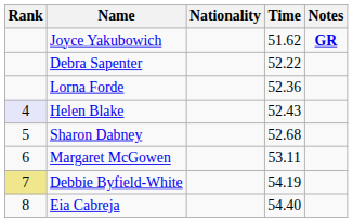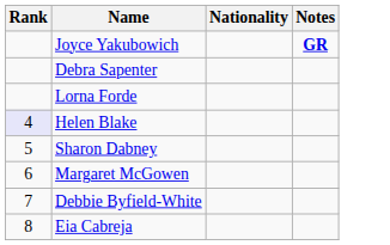 <table class="wikitable sortable" style="text-align:center">
 <tr>
 <th>Rank</th>
 <th>Name</th>
 <th>Nationality</th>
-<th>Time</th>
 <th>Notes</th>
 </tr>
 <tr>
 <td></td>
 <td align=left><a href='#'>Joyce Yakubowich</a></td>
 <td align=left></td>
-<td>51.62</td>
 <td><strong><a href='#'>GR</a></strong></td>
 </tr>
 <tr>
 <td></td>
 <td align=left><a href='#'>Debra Sapenter</a></td>
 <td align=left></td>
-<td>52.22</td>
 <td></td>
 </tr>
 <tr>
 <td></td>
 <td align=left><a href='#'>Lorna Forde</a></td>
 <td align=left></td>
-<td>52.36</td>
 <td></td>
 </tr>
 <tr>
 <td style="background: lavender;">4</td>
 <td align=left><a href='#'>Helen Blake</a></td>
 <td align=left></td>
-<td>52.43</td>
 <td></td>
 </tr>
 <tr>
 <td>5</td>
 <td align=left><a href='#'>Sharon Dabney</a></td>
 <td align=left></td>
-<td>52.68</td>
 <td></td>
 </tr>
 <tr>
 <td>6</td>
 <td align=left><a href='#'>Margaret McGowen</a></td>
 <td align=left></td>
-<td>53.11</td>
 <td></td>
 </tr>
 <tr>
-<td style="background: khaki;">7</td>
+<td>7</td>
 <td align=left><a href='#'>Debbie Byfield-White</a></td>
 <td align=left></td>
-<td>54.19</td>
 <td></td>
 </tr>
 <tr>
 <td>8</td>
 <td align=left><a href='#'>Eia Cabreja</a></td>
 <td align=left></td>
-<td>54.40</td>
 <td></td>
 </tr>
 </table>
